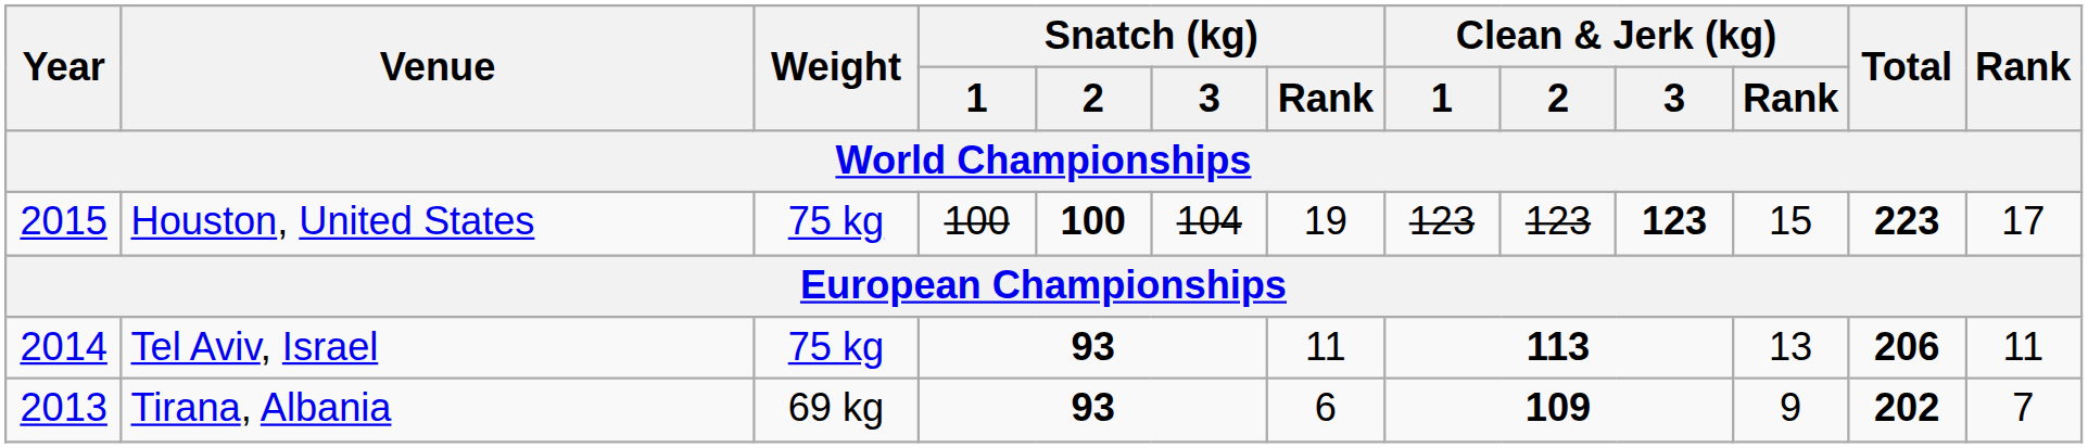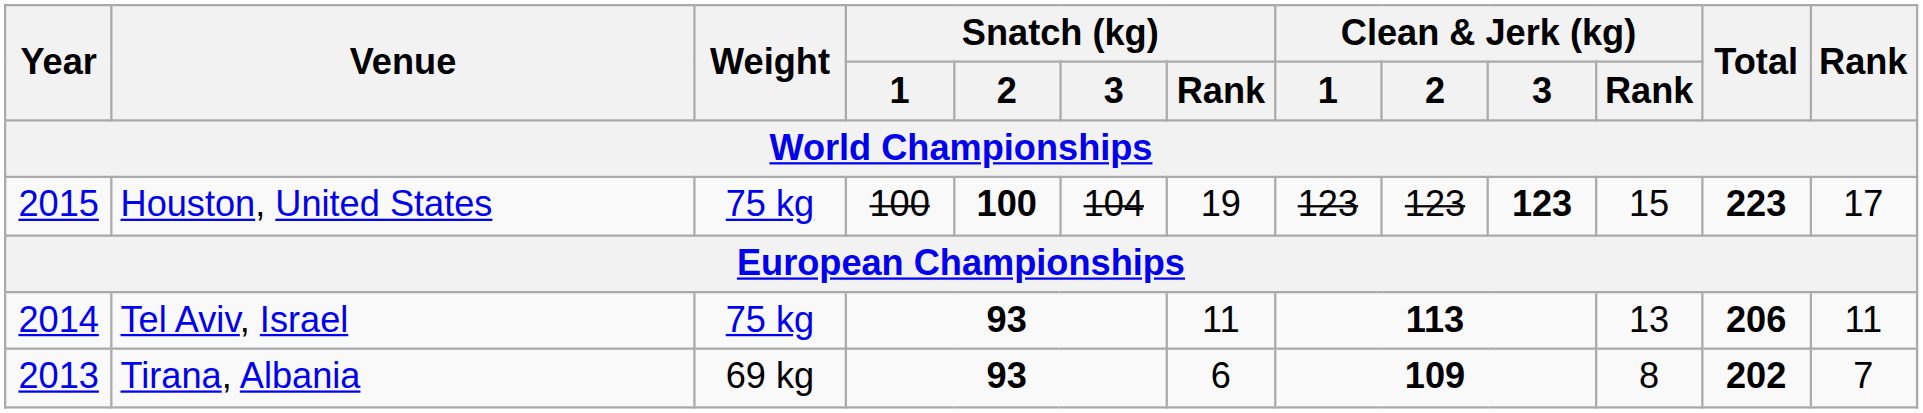 <table class = "wikitable" style="text-align:center;">
 <tr>
 <th rowspan=2 width=40>Year</th>
 <th rowspan=2 width=250>Venue</th>
 <th rowspan=2 width=60>Weight</th>
 <th colspan=4>Snatch (kg)</th>
 <th colspan=4>Clean & Jerk (kg)</th>
 <th rowspan=2 width=40>Total</th>
 <th rowspan=2 width=40>Rank</th>
 </tr>
 <tr>
 <th width=40>1</th>
 <th width=40>2</th>
 <th width=40>3</th>
 <th width=40>Rank</th>
 <th width=40>1</th>
 <th width=40>2</th>
 <th width=40>3</th>
 <th width=40>Rank</th>
 </tr>
 <tr>
 <th colspan=13><a href='#'>World Championships</a></th>
 </tr>
 <tr>
 <td><a href='#'>2015</a></td>
 <td align=left> <a href='#'>Houston</a>, <a href='#'>United States</a></td>
 <td><a href='#'>75 kg</a></td>
 <td><s>100</s></td>
 <td><strong>100</strong></td>
 <td><s>104</s></td>
 <td>19</td>
 <td><s>123</s></td>
 <td><s>123</s></td>
 <td><strong>123</strong></td>
 <td>15</td>
 <td><strong>223</strong></td>
 <td>17</td>
 </tr>
 <tr>
 <th colspan=13><a href='#'>European Championships</a></th>
 </tr>
 <tr>
 <td><a href='#'>2014</a></td>
 <td align=left> <a href='#'>Tel Aviv</a>, <a href='#'>Israel</a></td>
 <td><a href='#'>75 kg</a></td>
 <td colspan=3><strong>93</strong></td>
 <td>11</td>
 <td colspan=3><strong>113</strong></td>
 <td>13</td>
 <td><strong>206</strong></td>
 <td>11</td>
 </tr>
 <tr>
 <td><a href='#'>2013</a></td>
 <td align=left> <a href='#'>Tirana</a>, <a href='#'>Albania</a></td>
 <td>69 kg</td>
 <td colspan=3><strong>93</strong></td>
 <td>6</td>
 <td colspan=3><strong>109</strong></td>
-<td>9</td>
+<td>8</td>
 <td><strong>202</strong></td>
 <td>7</td>
 </tr>
 </table>
